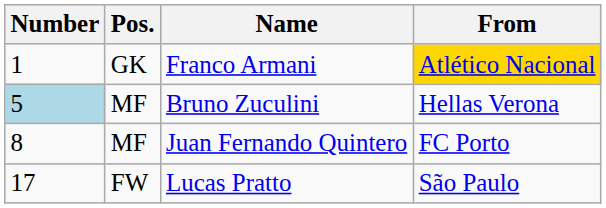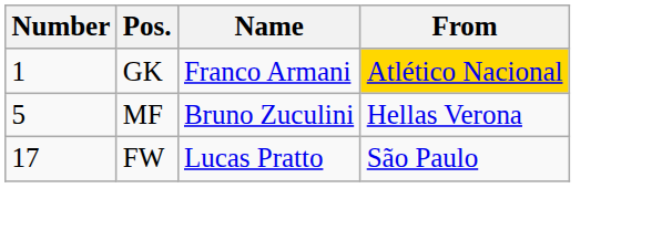 <table class="wikitable">
 <tr>
 <th>Number</th>
 <th>Pos.</th>
 <th>Name</th>
 <th>From</th>
 </tr>
 <tr>
 <td>1</td>
 <td>GK</td>
 <td> <a href='#'>Franco Armani</a></td>
 <td style="background: gold;"> <a href='#'>Atlético Nacional</a></td>
 </tr>
 <tr>
-<td style="background: lightblue;">5</td>
+<td>5</td>
 <td>MF</td>
 <td> <a href='#'>Bruno Zuculini</a></td>
 <td> <a href='#'>Hellas Verona</a></td>
-</tr>
-<tr>
-<td>8</td>
-<td>MF</td>
-<td> <a href='#'>Juan Fernando Quintero</a></td>
-<td> <a href='#'>FC Porto</a></td>
 </tr>
 <tr>
 <td>17</td>
 <td>FW</td>
 <td> <a href='#'>Lucas Pratto</a></td>
 <td> <a href='#'>São Paulo</a></td>
 </tr>
 </table>
